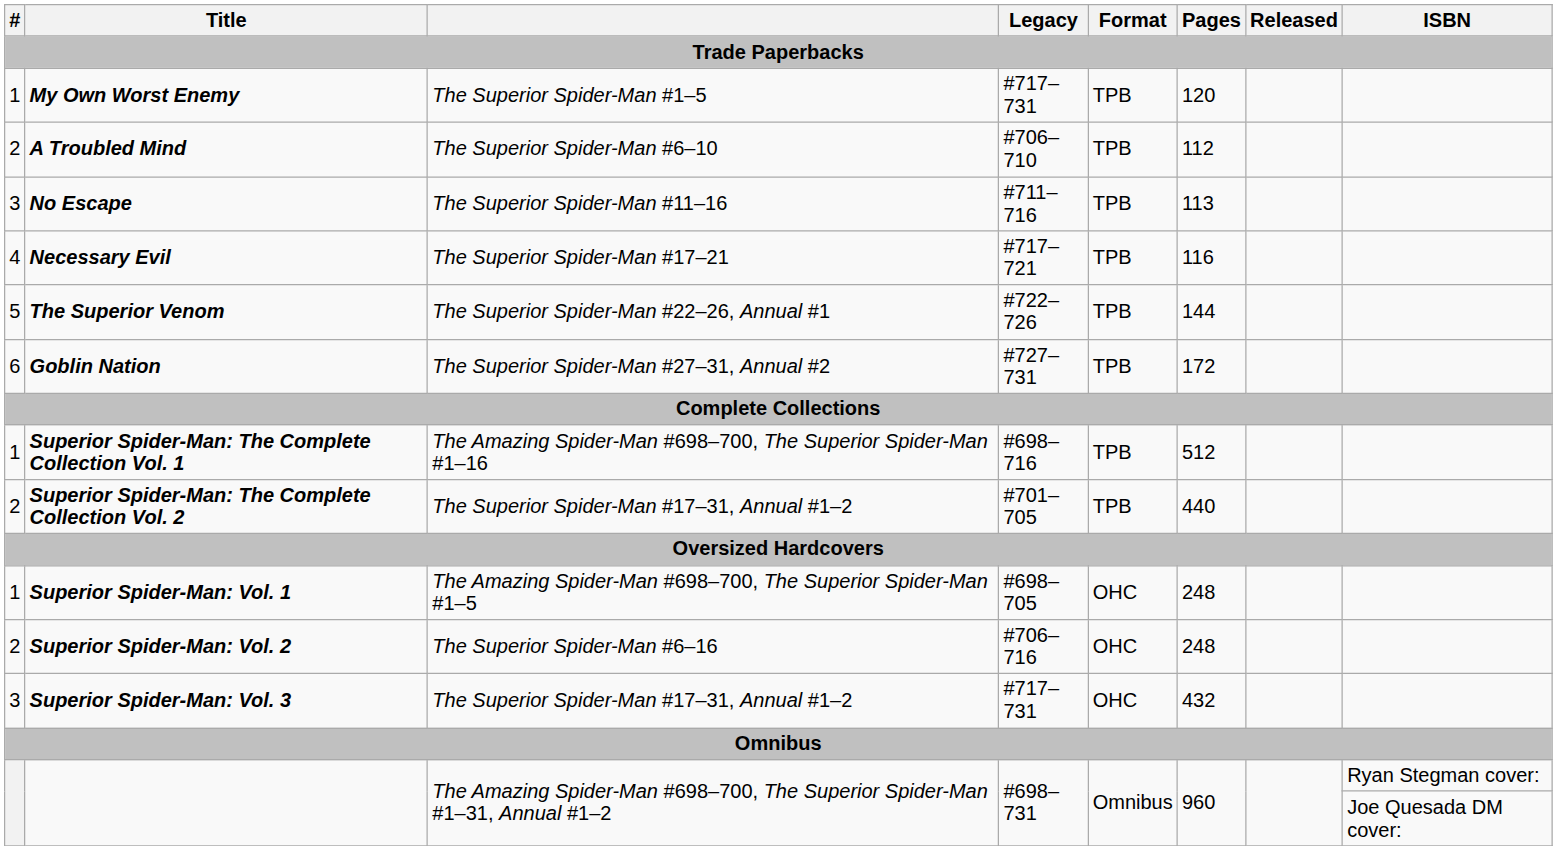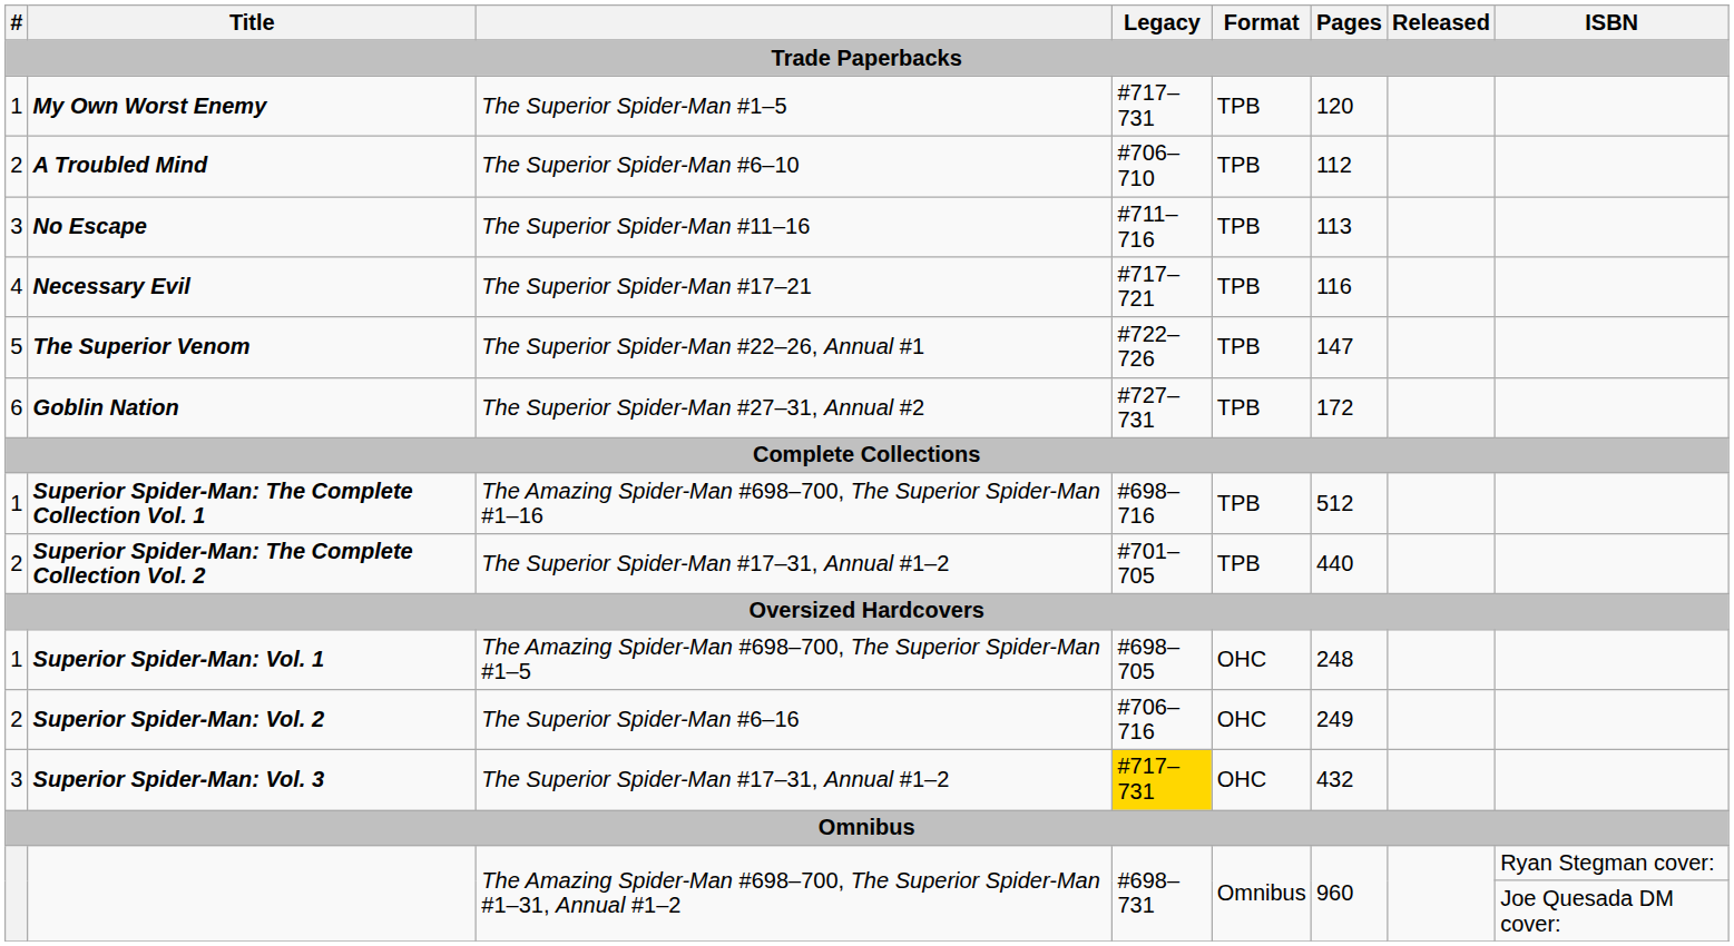 <table class="wikitable sortable" width=98%>
 <tr>
 <th width="4px">#</th>
 <th>Title</th>
 <th></th>
 <th style="width: 4em;">Legacy</th>
 <th class="unsortable">Format</th>
 <th>Pages</th>
 <th>Released</th>
 <th class="unsortable" style="width: 10em;">ISBN</th>
 </tr>
 <tr>
 <th colspan="8" style="background-color: silver;">Trade Paperbacks</th>
 </tr>
 <tr>
 <td>1</td>
 <td><strong><em>My Own Worst Enemy</em></strong></td>
 <td><em>The Superior Spider-Man</em> #1–5</td>
 <td>#717–731</td>
 <td>TPB</td>
 <td>120</td>
 <td></td>
 <td></td>
 </tr>
 <tr>
 <td>2</td>
 <td><strong><em>A Troubled Mind</em></strong></td>
 <td><em>The Superior Spider-Man</em> #6–10</td>
 <td>#706–710</td>
 <td>TPB</td>
 <td>112</td>
 <td></td>
 <td></td>
 </tr>
 <tr>
 <td>3</td>
 <td><strong><em>No Escape</em></strong></td>
 <td><em>The Superior Spider-Man</em> #11–16</td>
 <td>#711–716</td>
 <td>TPB</td>
 <td>113</td>
 <td></td>
 <td></td>
 </tr>
 <tr>
 <td>4</td>
 <td><strong><em>Necessary Evil</em></strong></td>
 <td><em>The Superior Spider-Man</em> #17–21</td>
 <td>#717–721</td>
 <td>TPB</td>
 <td>116</td>
 <td></td>
 <td></td>
 </tr>
 <tr>
 <td>5</td>
 <td><strong><em>The Superior Venom</em></strong></td>
 <td><em>The Superior Spider-Man</em> #22–26, <em>Annual</em> #1</td>
 <td>#722–726</td>
 <td>TPB</td>
-<td>144</td>
+<td>147</td>
 <td></td>
 <td></td>
 </tr>
 <tr>
 <td>6</td>
 <td><strong><em>Goblin Nation</em></strong></td>
 <td><em>The Superior Spider-Man</em> #27–31, <em>Annual</em> #2</td>
 <td>#727–731</td>
 <td>TPB</td>
 <td>172</td>
 <td></td>
 <td></td>
 </tr>
 <tr>
 <th colspan="8" style="background-color: silver;">Complete Collections</th>
 </tr>
 <tr>
 <td>1</td>
 <td><strong><em>Superior Spider-Man: The Complete Collection Vol. 1</em></strong></td>
 <td><em>The Amazing Spider-Man</em> #698–700, <em>The Superior Spider-Man</em> #1–16</td>
 <td>#698–716</td>
 <td>TPB</td>
 <td>512</td>
 <td></td>
 <td></td>
 </tr>
 <tr>
 <td>2</td>
 <td><strong><em>Superior Spider-Man: The Complete Collection Vol. 2</em></strong></td>
 <td><em>The Superior Spider-Man</em> #17–31, <em>Annual</em> #1–2</td>
 <td>#701–705</td>
 <td>TPB</td>
 <td>440</td>
 <td></td>
 <td></td>
 </tr>
 <tr>
 <th colspan="8" style="background-color: silver;">Oversized Hardcovers</th>
 </tr>
 <tr>
 <td>1</td>
 <td><strong><em>Superior Spider-Man: Vol. 1</em></strong></td>
 <td><em>The Amazing Spider-Man</em> #698–700, <em>The Superior Spider-Man</em> #1–5</td>
 <td>#698–705</td>
 <td>OHC</td>
 <td>248</td>
 <td></td>
 <td></td>
 </tr>
 <tr>
 <td>2</td>
 <td><strong><em>Superior Spider-Man: Vol. 2</em></strong></td>
 <td><em>The Superior Spider-Man</em> #6–16</td>
 <td>#706–716</td>
 <td>OHC</td>
-<td>248</td>
+<td>249</td>
 <td></td>
 <td></td>
 </tr>
 <tr>
 <td>3</td>
 <td><strong><em>Superior Spider-Man: Vol. 3</em></strong></td>
 <td><em>The Superior Spider-Man</em> #17–31, <em>Annual</em> #1–2</td>
-<td>#717–731</td>
+<td style="background: gold;">#717–731</td>
 <td>OHC</td>
 <td>432</td>
 <td></td>
 <td></td>
 </tr>
 <tr>
 <th colspan="8" style="background-color: silver;">Omnibus</th>
 </tr>
 <tr>
 <th style="background-color: light grey;" rowspan="2"></th>
 <td rowspan="2"><strong><em></em></strong></td>
 <td rowspan="2"><em>The Amazing Spider-Man</em> #698–700, <em>The Superior Spider-Man</em> #1–31, <em>Annual</em> #1–2</td>
 <td rowspan="2">#698–731</td>
 <td rowspan="2">Omnibus</td>
 <td rowspan="2">960</td>
 <td rowspan="2"></td>
 <td>Ryan Stegman cover: </td>
 </tr>
 <tr>
 <td>Joe Quesada DM cover: </td>
 </tr>
 </table>
